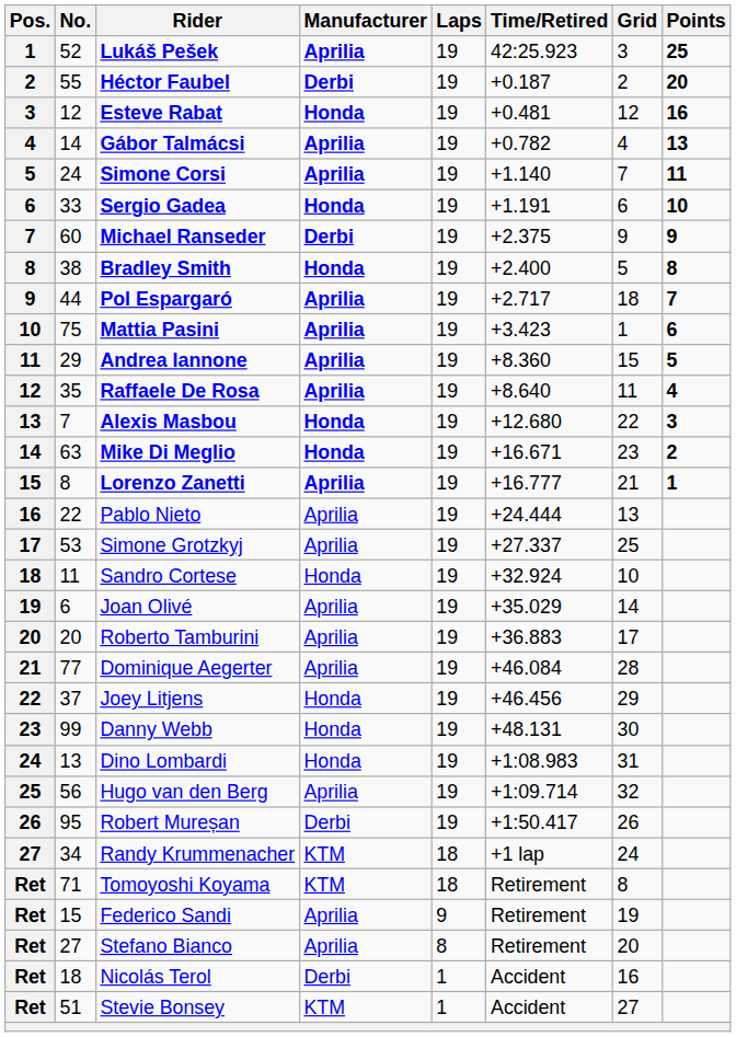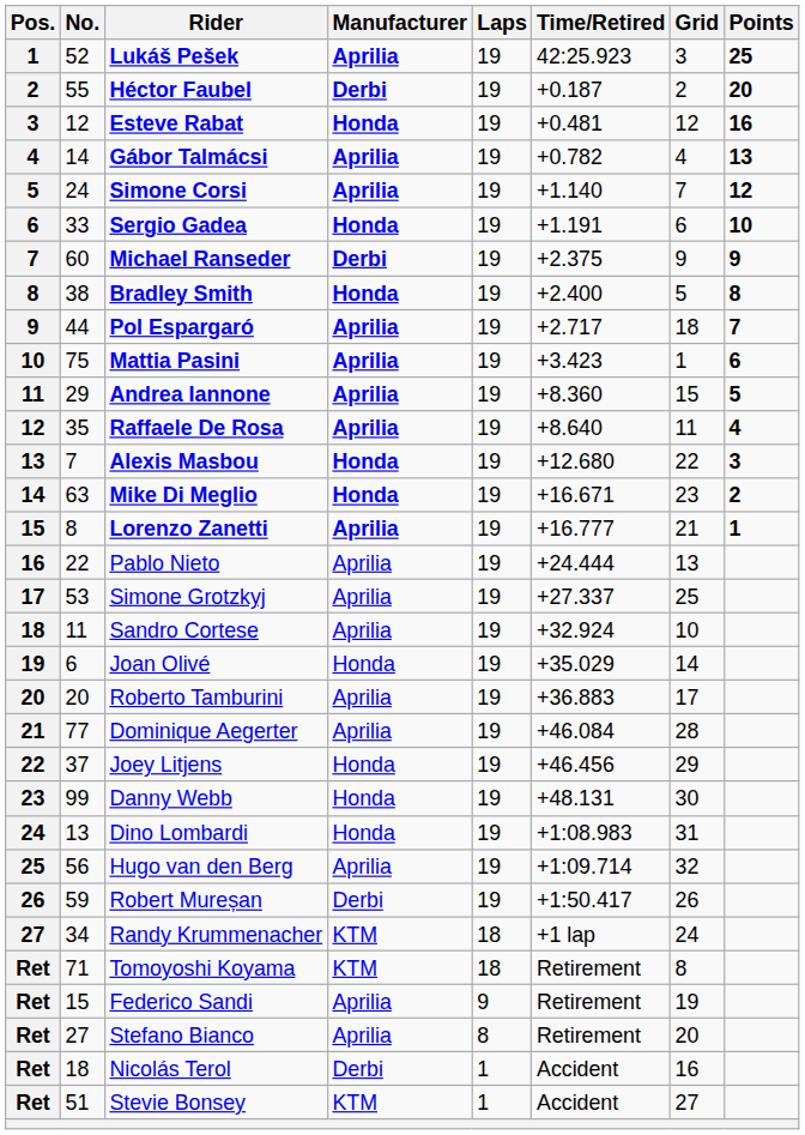 <table class="wikitable" style="font-size: 95%;">
 <tr>
 <th>Pos.</th>
 <th>No.</th>
 <th>Rider</th>
 <th>Manufacturer</th>
 <th>Laps</th>
 <th>Time/Retired</th>
 <th>Grid</th>
 <th>Points</th>
 </tr>
 <tr>
 <th>1</th>
 <td>52</td>
 <td> <strong><a href='#'>Lukáš Pešek</a></strong></td>
 <td><strong><a href='#'>Aprilia</a></strong></td>
 <td>19</td>
 <td>42:25.923</td>
 <td>3</td>
 <td><strong>25</strong></td>
 </tr>
 <tr>
 <th>2</th>
 <td>55</td>
 <td> <strong><a href='#'>Héctor Faubel</a></strong></td>
 <td><strong><a href='#'>Derbi</a></strong></td>
 <td>19</td>
 <td>+0.187</td>
 <td>2</td>
 <td><strong>20</strong></td>
 </tr>
 <tr>
 <th>3</th>
 <td>12</td>
 <td> <strong><a href='#'>Esteve Rabat</a></strong></td>
 <td><strong><a href='#'>Honda</a></strong></td>
 <td>19</td>
 <td>+0.481</td>
 <td>12</td>
 <td><strong>16</strong></td>
 </tr>
 <tr>
 <th>4</th>
 <td>14</td>
 <td> <strong><a href='#'>Gábor Talmácsi</a></strong></td>
 <td><strong><a href='#'>Aprilia</a></strong></td>
 <td>19</td>
 <td>+0.782</td>
 <td>4</td>
 <td><strong>13</strong></td>
 </tr>
 <tr>
 <th>5</th>
 <td>24</td>
 <td> <strong><a href='#'>Simone Corsi</a></strong></td>
 <td><strong><a href='#'>Aprilia</a></strong></td>
 <td>19</td>
 <td>+1.140</td>
 <td>7</td>
-<td><strong>11</strong></td>
+<td><strong>12</strong></td>
 </tr>
 <tr>
 <th>6</th>
 <td>33</td>
 <td> <strong><a href='#'>Sergio Gadea</a></strong></td>
 <td><strong><a href='#'>Honda</a></strong></td>
 <td>19</td>
 <td>+1.191</td>
 <td>6</td>
 <td><strong>10</strong></td>
 </tr>
 <tr>
 <th>7</th>
 <td>60</td>
 <td> <strong><a href='#'>Michael Ranseder</a></strong></td>
 <td><strong><a href='#'>Derbi</a></strong></td>
 <td>19</td>
 <td>+2.375</td>
 <td>9</td>
 <td><strong>9</strong></td>
 </tr>
 <tr>
 <th>8</th>
 <td>38</td>
 <td> <strong><a href='#'>Bradley Smith</a></strong></td>
 <td><strong><a href='#'>Honda</a></strong></td>
 <td>19</td>
 <td>+2.400</td>
 <td>5</td>
 <td><strong>8</strong></td>
 </tr>
 <tr>
 <th>9</th>
 <td>44</td>
 <td> <strong><a href='#'>Pol Espargaró</a></strong></td>
 <td><strong><a href='#'>Aprilia</a></strong></td>
 <td>19</td>
 <td>+2.717</td>
 <td>18</td>
 <td><strong>7</strong></td>
 </tr>
 <tr>
 <th>10</th>
 <td>75</td>
 <td> <strong><a href='#'>Mattia Pasini</a></strong></td>
 <td><strong><a href='#'>Aprilia</a></strong></td>
 <td>19</td>
 <td>+3.423</td>
 <td>1</td>
 <td><strong>6</strong></td>
 </tr>
 <tr>
 <th>11</th>
 <td>29</td>
 <td> <strong><a href='#'>Andrea Iannone</a></strong></td>
 <td><strong><a href='#'>Aprilia</a></strong></td>
 <td>19</td>
 <td>+8.360</td>
 <td>15</td>
 <td><strong>5</strong></td>
 </tr>
 <tr>
 <th>12</th>
 <td>35</td>
 <td> <strong><a href='#'>Raffaele De Rosa</a></strong></td>
 <td><strong><a href='#'>Aprilia</a></strong></td>
 <td>19</td>
 <td>+8.640</td>
 <td>11</td>
 <td><strong>4</strong></td>
 </tr>
 <tr>
 <th>13</th>
 <td>7</td>
 <td> <strong><a href='#'>Alexis Masbou</a></strong></td>
 <td><strong><a href='#'>Honda</a></strong></td>
 <td>19</td>
 <td>+12.680</td>
 <td>22</td>
 <td><strong>3</strong></td>
 </tr>
 <tr>
 <th>14</th>
 <td>63</td>
 <td> <strong><a href='#'>Mike Di Meglio</a></strong></td>
 <td><strong><a href='#'>Honda</a></strong></td>
 <td>19</td>
 <td>+16.671</td>
 <td>23</td>
 <td><strong>2</strong></td>
 </tr>
 <tr>
 <th>15</th>
 <td>8</td>
 <td> <strong><a href='#'>Lorenzo Zanetti</a></strong></td>
 <td><strong><a href='#'>Aprilia</a></strong></td>
 <td>19</td>
 <td>+16.777</td>
 <td>21</td>
 <td><strong>1</strong></td>
 </tr>
 <tr>
 <th>16</th>
 <td>22</td>
 <td> <a href='#'>Pablo Nieto</a></td>
 <td><a href='#'>Aprilia</a></td>
 <td>19</td>
 <td>+24.444</td>
 <td>13</td>
 <td></td>
 </tr>
 <tr>
 <th>17</th>
 <td>53</td>
 <td> <a href='#'>Simone Grotzkyj</a></td>
 <td><a href='#'>Aprilia</a></td>
 <td>19</td>
 <td>+27.337</td>
 <td>25</td>
 <td></td>
 </tr>
 <tr>
 <th>18</th>
 <td>11</td>
 <td> <a href='#'>Sandro Cortese</a></td>
-<td><a href='#'>Honda</a></td>
+<td><a href='#'>Aprilia</a></td>
 <td>19</td>
 <td>+32.924</td>
 <td>10</td>
 <td></td>
 </tr>
 <tr>
 <th>19</th>
 <td>6</td>
 <td> <a href='#'>Joan Olivé</a></td>
-<td><a href='#'>Aprilia</a></td>
+<td><a href='#'>Honda</a></td>
 <td>19</td>
 <td>+35.029</td>
 <td>14</td>
 <td></td>
 </tr>
 <tr>
 <th>20</th>
 <td>20</td>
 <td> <a href='#'>Roberto Tamburini</a></td>
 <td><a href='#'>Aprilia</a></td>
 <td>19</td>
 <td>+36.883</td>
 <td>17</td>
 <td></td>
 </tr>
 <tr>
 <th>21</th>
 <td>77</td>
 <td> <a href='#'>Dominique Aegerter</a></td>
 <td><a href='#'>Aprilia</a></td>
 <td>19</td>
 <td>+46.084</td>
 <td>28</td>
 <td></td>
 </tr>
 <tr>
 <th>22</th>
 <td>37</td>
 <td> <a href='#'>Joey Litjens</a></td>
 <td><a href='#'>Honda</a></td>
 <td>19</td>
 <td>+46.456</td>
 <td>29</td>
 <td></td>
 </tr>
 <tr>
 <th>23</th>
 <td>99</td>
 <td> <a href='#'>Danny Webb</a></td>
 <td><a href='#'>Honda</a></td>
 <td>19</td>
 <td>+48.131</td>
 <td>30</td>
 <td></td>
 </tr>
 <tr>
 <th>24</th>
 <td>13</td>
 <td> <a href='#'>Dino Lombardi</a></td>
 <td><a href='#'>Honda</a></td>
 <td>19</td>
 <td>+1:08.983</td>
 <td>31</td>
 <td></td>
 </tr>
 <tr>
 <th>25</th>
 <td>56</td>
 <td> <a href='#'>Hugo van den Berg</a></td>
 <td><a href='#'>Aprilia</a></td>
 <td>19</td>
 <td>+1:09.714</td>
 <td>32</td>
 <td></td>
 </tr>
 <tr>
 <th>26</th>
-<td>95</td>
+<td>59</td>
 <td> <a href='#'>Robert Mureșan</a></td>
 <td><a href='#'>Derbi</a></td>
 <td>19</td>
 <td>+1:50.417</td>
 <td>26</td>
 <td></td>
 </tr>
 <tr>
 <th>27</th>
 <td>34</td>
 <td> <a href='#'>Randy Krummenacher</a></td>
 <td><a href='#'>KTM</a></td>
 <td>18</td>
 <td>+1 lap</td>
 <td>24</td>
 <td></td>
 </tr>
 <tr>
 <th>Ret</th>
 <td>71</td>
 <td> <a href='#'>Tomoyoshi Koyama</a></td>
 <td><a href='#'>KTM</a></td>
 <td>18</td>
 <td>Retirement</td>
 <td>8</td>
 <td></td>
 </tr>
 <tr>
 <th>Ret</th>
 <td>15</td>
 <td> <a href='#'>Federico Sandi</a></td>
 <td><a href='#'>Aprilia</a></td>
 <td>9</td>
 <td>Retirement</td>
 <td>19</td>
 <td></td>
 </tr>
 <tr>
 <th>Ret</th>
 <td>27</td>
 <td> <a href='#'>Stefano Bianco</a></td>
 <td><a href='#'>Aprilia</a></td>
 <td>8</td>
 <td>Retirement</td>
 <td>20</td>
 <td></td>
 </tr>
 <tr>
 <th>Ret</th>
 <td>18</td>
 <td> <a href='#'>Nicolás Terol</a></td>
 <td><a href='#'>Derbi</a></td>
 <td>1</td>
 <td>Accident</td>
 <td>16</td>
 <td></td>
 </tr>
 <tr>
 <th>Ret</th>
 <td>51</td>
 <td> <a href='#'>Stevie Bonsey</a></td>
 <td><a href='#'>KTM</a></td>
 <td>1</td>
 <td>Accident</td>
 <td>27</td>
 <td></td>
 </tr>
 <tr>
 <th colspan=8></th>
 </tr>
 </table>
